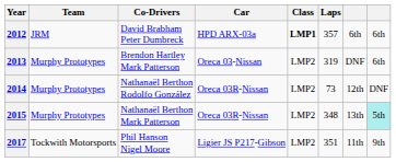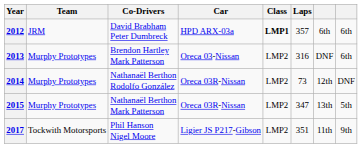 <table class="wikitable" style="text-align:center; font-size:90%">
 <tr>
 <th>Year</th>
 <th>Team</th>
 <th>Co-Drivers</th>
 <th>Car</th>
 <th>Class</th>
 <th>Laps</th>
 <th></th>
 <th></th>
 </tr>
 <tr>
 <th><a href='#'>2012</a></th>
 <td align="left"nowrap> <a href='#'>JRM</a></td>
 <td align="left"nowrap> <a href='#'>David Brabham</a><br> <a href='#'>Peter Dumbreck</a></td>
 <td align="left"nowrap><a href='#'>HPD ARX-03a</a></td>
 <td><strong>LMP1</strong></td>
 <td>357</td>
 <td>6th</td>
 <td>6th</td>
 </tr>
 <tr>
 <th><a href='#'>2013</a></th>
 <td align="left"nowrap> <a href='#'>Murphy Prototypes</a></td>
 <td align="left"nowrap> <a href='#'>Brendon Hartley</a><br> <a href='#'>Mark Patterson</a></td>
 <td align="left"nowrap><a href='#'>Oreca 03</a>-<a href='#'>Nissan</a></td>
 <td>LMP2</td>
-<td>319</td>
+<td>316</td>
 <td>DNF</td>
 <td>6th</td>
 </tr>
 <tr>
 <th><a href='#'>2014</a></th>
 <td align="left"nowrap> <a href='#'>Murphy Prototypes</a></td>
 <td align="left"nowrap> <a href='#'>Nathanaël Berthon</a><br> <a href='#'>Rodolfo González</a></td>
 <td align="left"nowrap><a href='#'>Oreca 03R</a>-<a href='#'>Nissan</a></td>
 <td>LMP2</td>
 <td>73</td>
 <td>12th</td>
 <td>DNF</td>
 </tr>
 <tr>
 <th><a href='#'>2015</a></th>
 <td align="left"nowrap> <a href='#'>Murphy Prototypes</a></td>
 <td align="left"nowrap> <a href='#'>Nathanaël Berthon</a><br> <a href='#'>Mark Patterson</a></td>
 <td align="left"nowrap><a href='#'>Oreca 03R</a>-<a href='#'>Nissan</a></td>
 <td>LMP2</td>
-<td>348</td>
+<td>347</td>
 <td>13th</td>
-<td style="background: paleturquoise;">5th</td>
+<td>5th</td>
 </tr>
 <tr>
 <th><a href='#'>2017</a></th>
 <td align="left"nowrap> Tockwith Motorsports</td>
 <td align="left"nowrap> <a href='#'>Phil Hanson</a><br> <a href='#'>Nigel Moore</a></td>
 <td align="left"nowrap><a href='#'>Ligier JS P217</a>-<a href='#'>Gibson</a></td>
 <td>LMP2</td>
 <td>351</td>
 <td>11th</td>
 <td>9th</td>
 </tr>
 </table>
